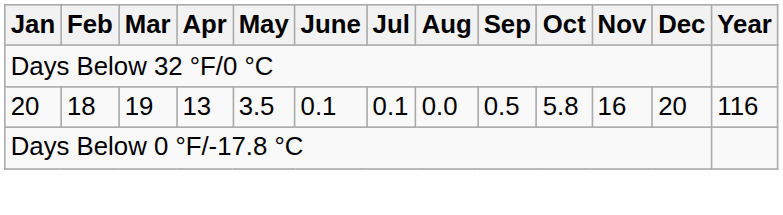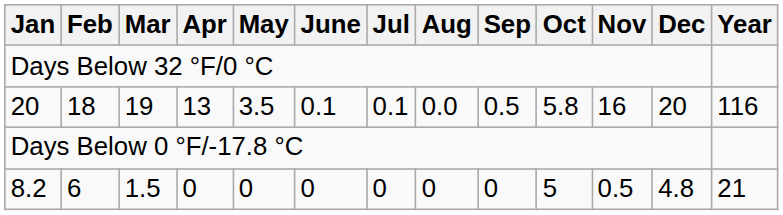 <table class="wikitable">
 <tr>
 <th>Jan</th>
 <th>Feb</th>
 <th>Mar</th>
 <th>Apr</th>
 <th>May</th>
 <th>June</th>
 <th>Jul</th>
 <th>Aug</th>
 <th>Sep</th>
 <th>Oct</th>
 <th>Nov</th>
 <th>Dec</th>
 <th>Year</th>
 </tr>
 <tr>
 <td colspan="12">Days Below 32 °F/0 °C</td>
 </tr>
 <tr>
 <td>20</td>
 <td>18</td>
 <td>19</td>
 <td>13</td>
 <td>3.5</td>
 <td>0.1</td>
 <td>0.1</td>
 <td>0.0</td>
 <td>0.5</td>
 <td>5.8</td>
 <td>16</td>
 <td>20</td>
 <td>116</td>
 </tr>
 <tr>
 <td colspan="12">Days Below 0 °F/-17.8 °C</td>
 </tr>
+<tr>
+<td>8.2</td>
+<td>6</td>
+<td>1.5</td>
+<td>0</td>
+<td>0</td>
+<td>0</td>
+<td>0</td>
+<td>0</td>
+<td>0</td>
+<td>5</td>
+<td>0.5</td>
+<td>4.8</td>
+<td>21</td>
+</tr>
 </table>
